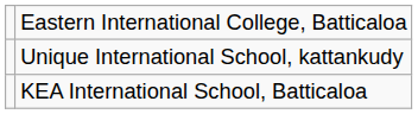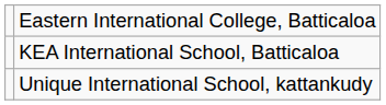 <table class="wikitable">
 <tr>
 <td></td>
 <td>Eastern International College, Batticaloa</td>
 </tr>
 <tr>
 <td></td>
-<td>Unique International School, kattankudy</td>
+<td>KEA International School, Batticaloa</td>
 </tr>
 <tr>
 <td></td>
-<td>KEA International School, Batticaloa</td>
+<td>Unique International School, kattankudy</td>
 </tr>
 </table>
